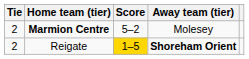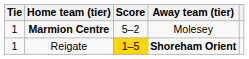 <table class="wikitable" style="text-align:center; font-size:85%">
 <tr>
 <th>Tie</th>
 <th>Home team (tier)</th>
 <th>Score</th>
 <th>Away team (tier)</th>
 <th></th>
 </tr>
 <tr>
-<td align="center">2</td>
+<td align="center">1</td>
 <td><strong>Marmion Centre</strong></td>
 <td align="center">5–2</td>
 <td>Molesey</td>
 <td></td>
 </tr>
 <tr>
-<td align="center">2</td>
+<td align="center">1</td>
 <td>Reigate</td>
 <td align="center" style="background: gold;">1–5</td>
 <td><strong>Shoreham Orient</strong></td>
 <td></td>
 </tr>
 </table>
